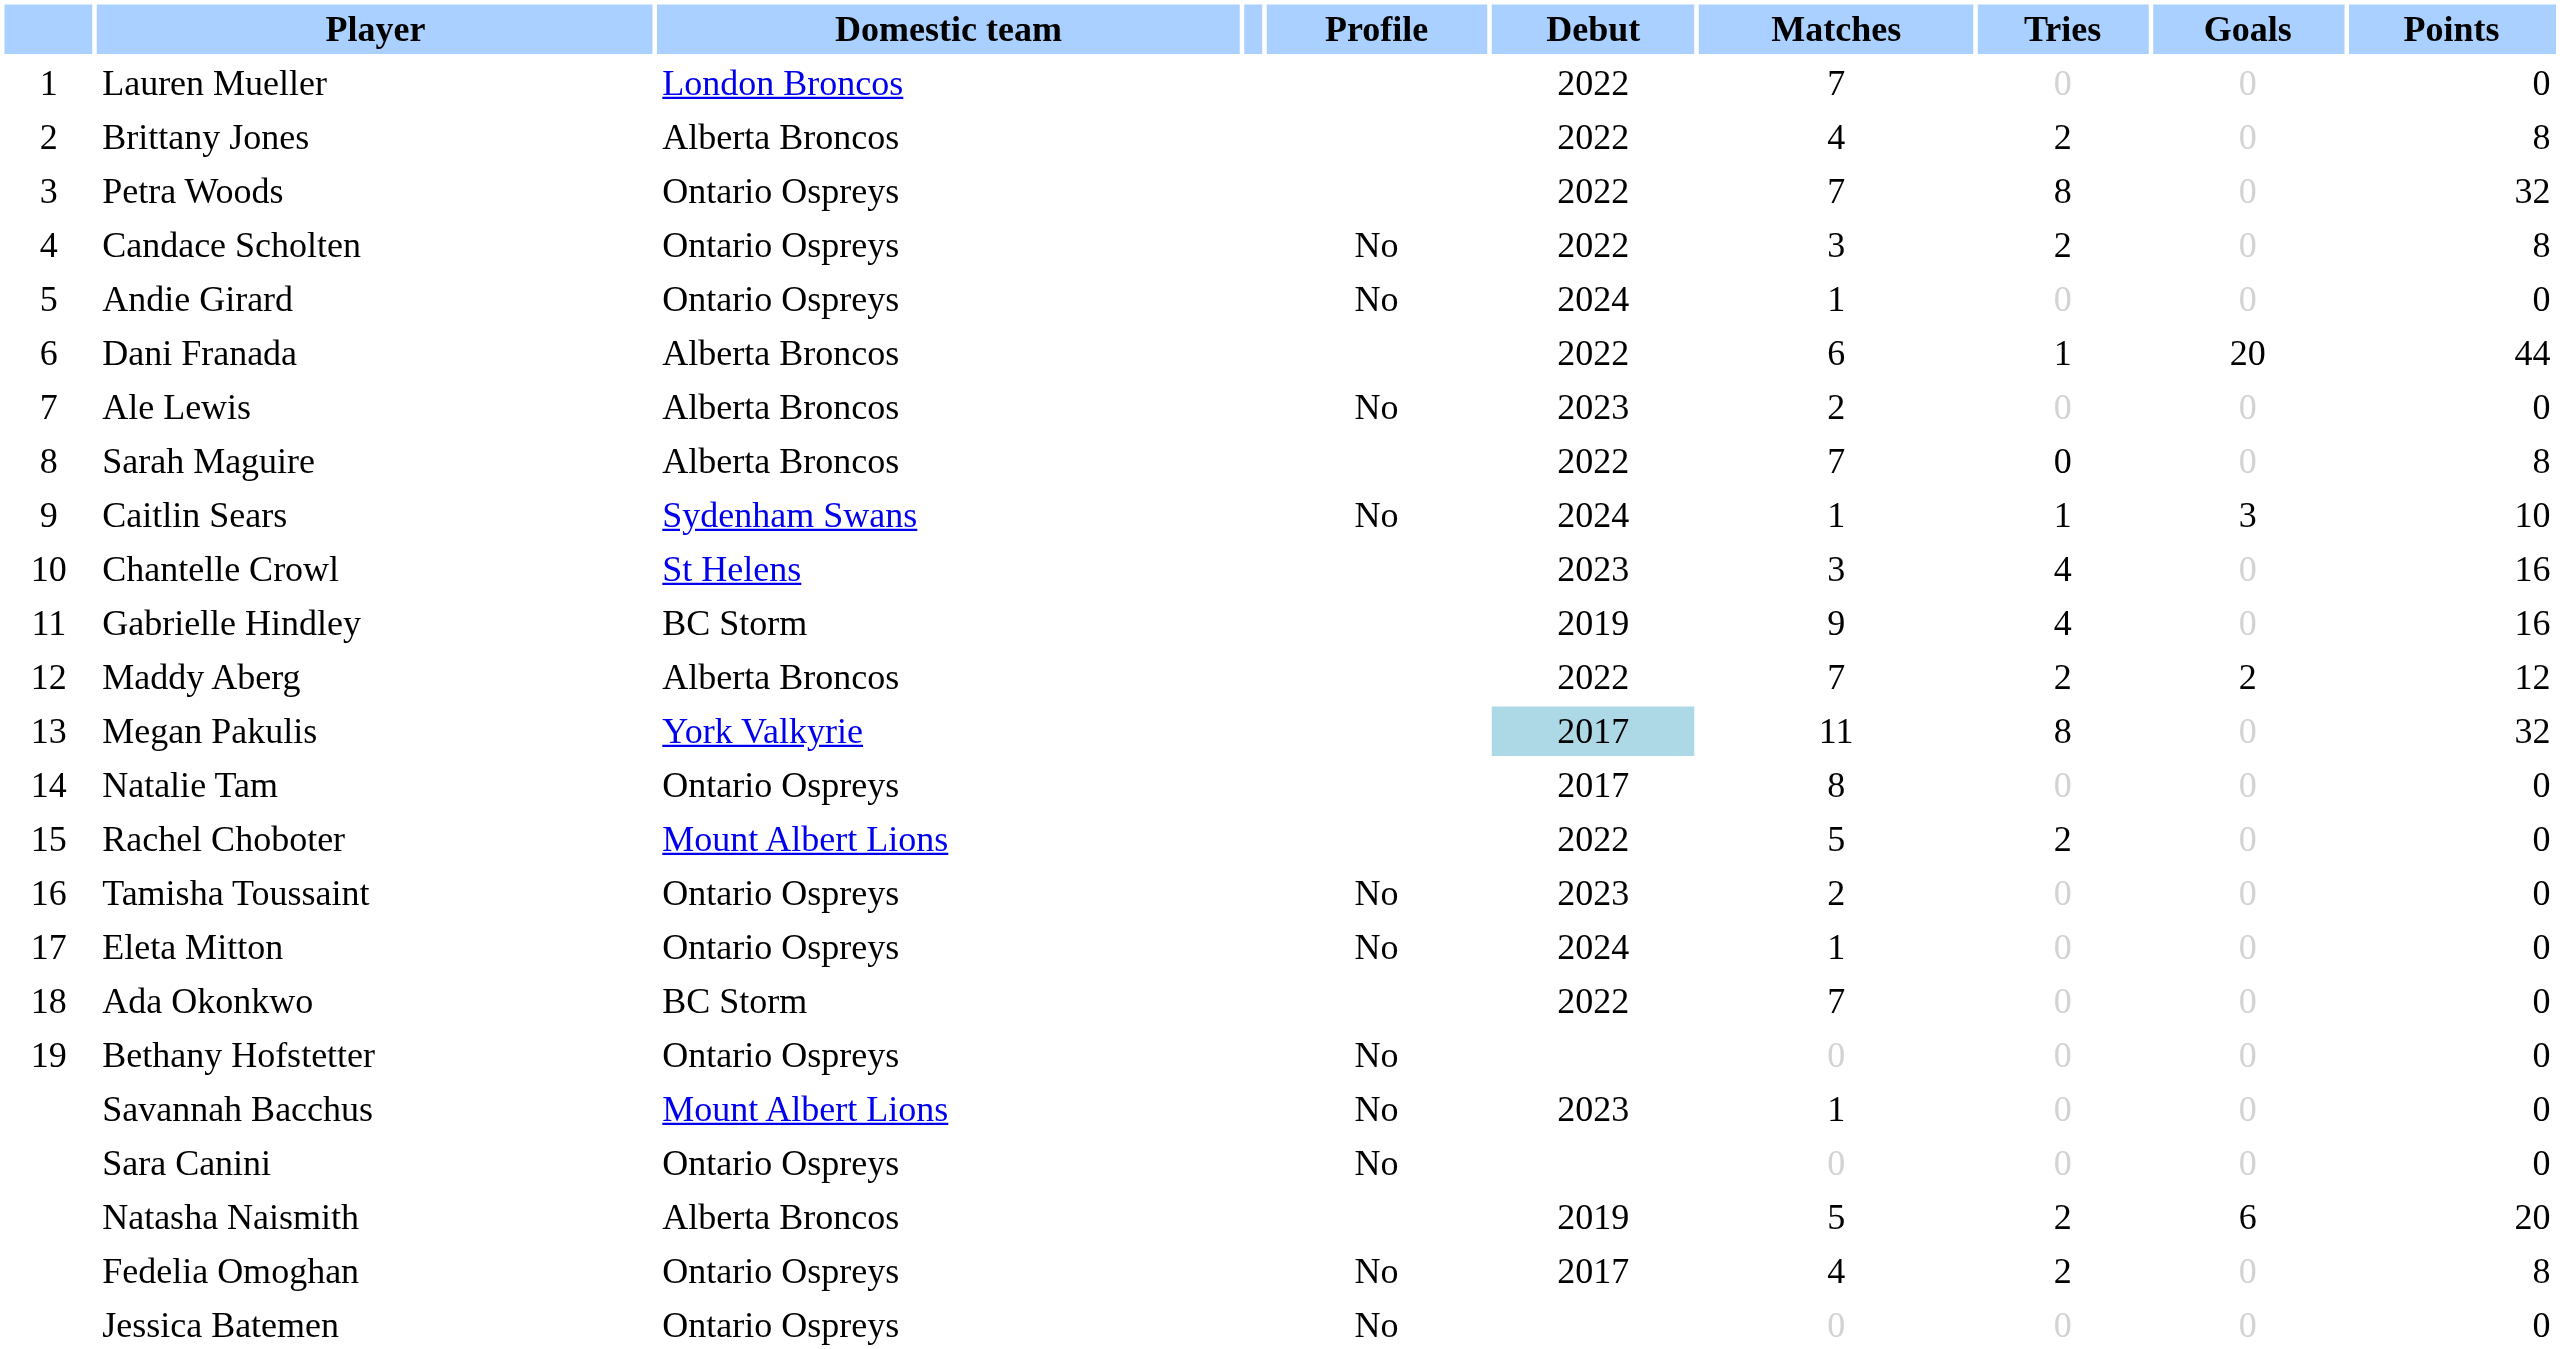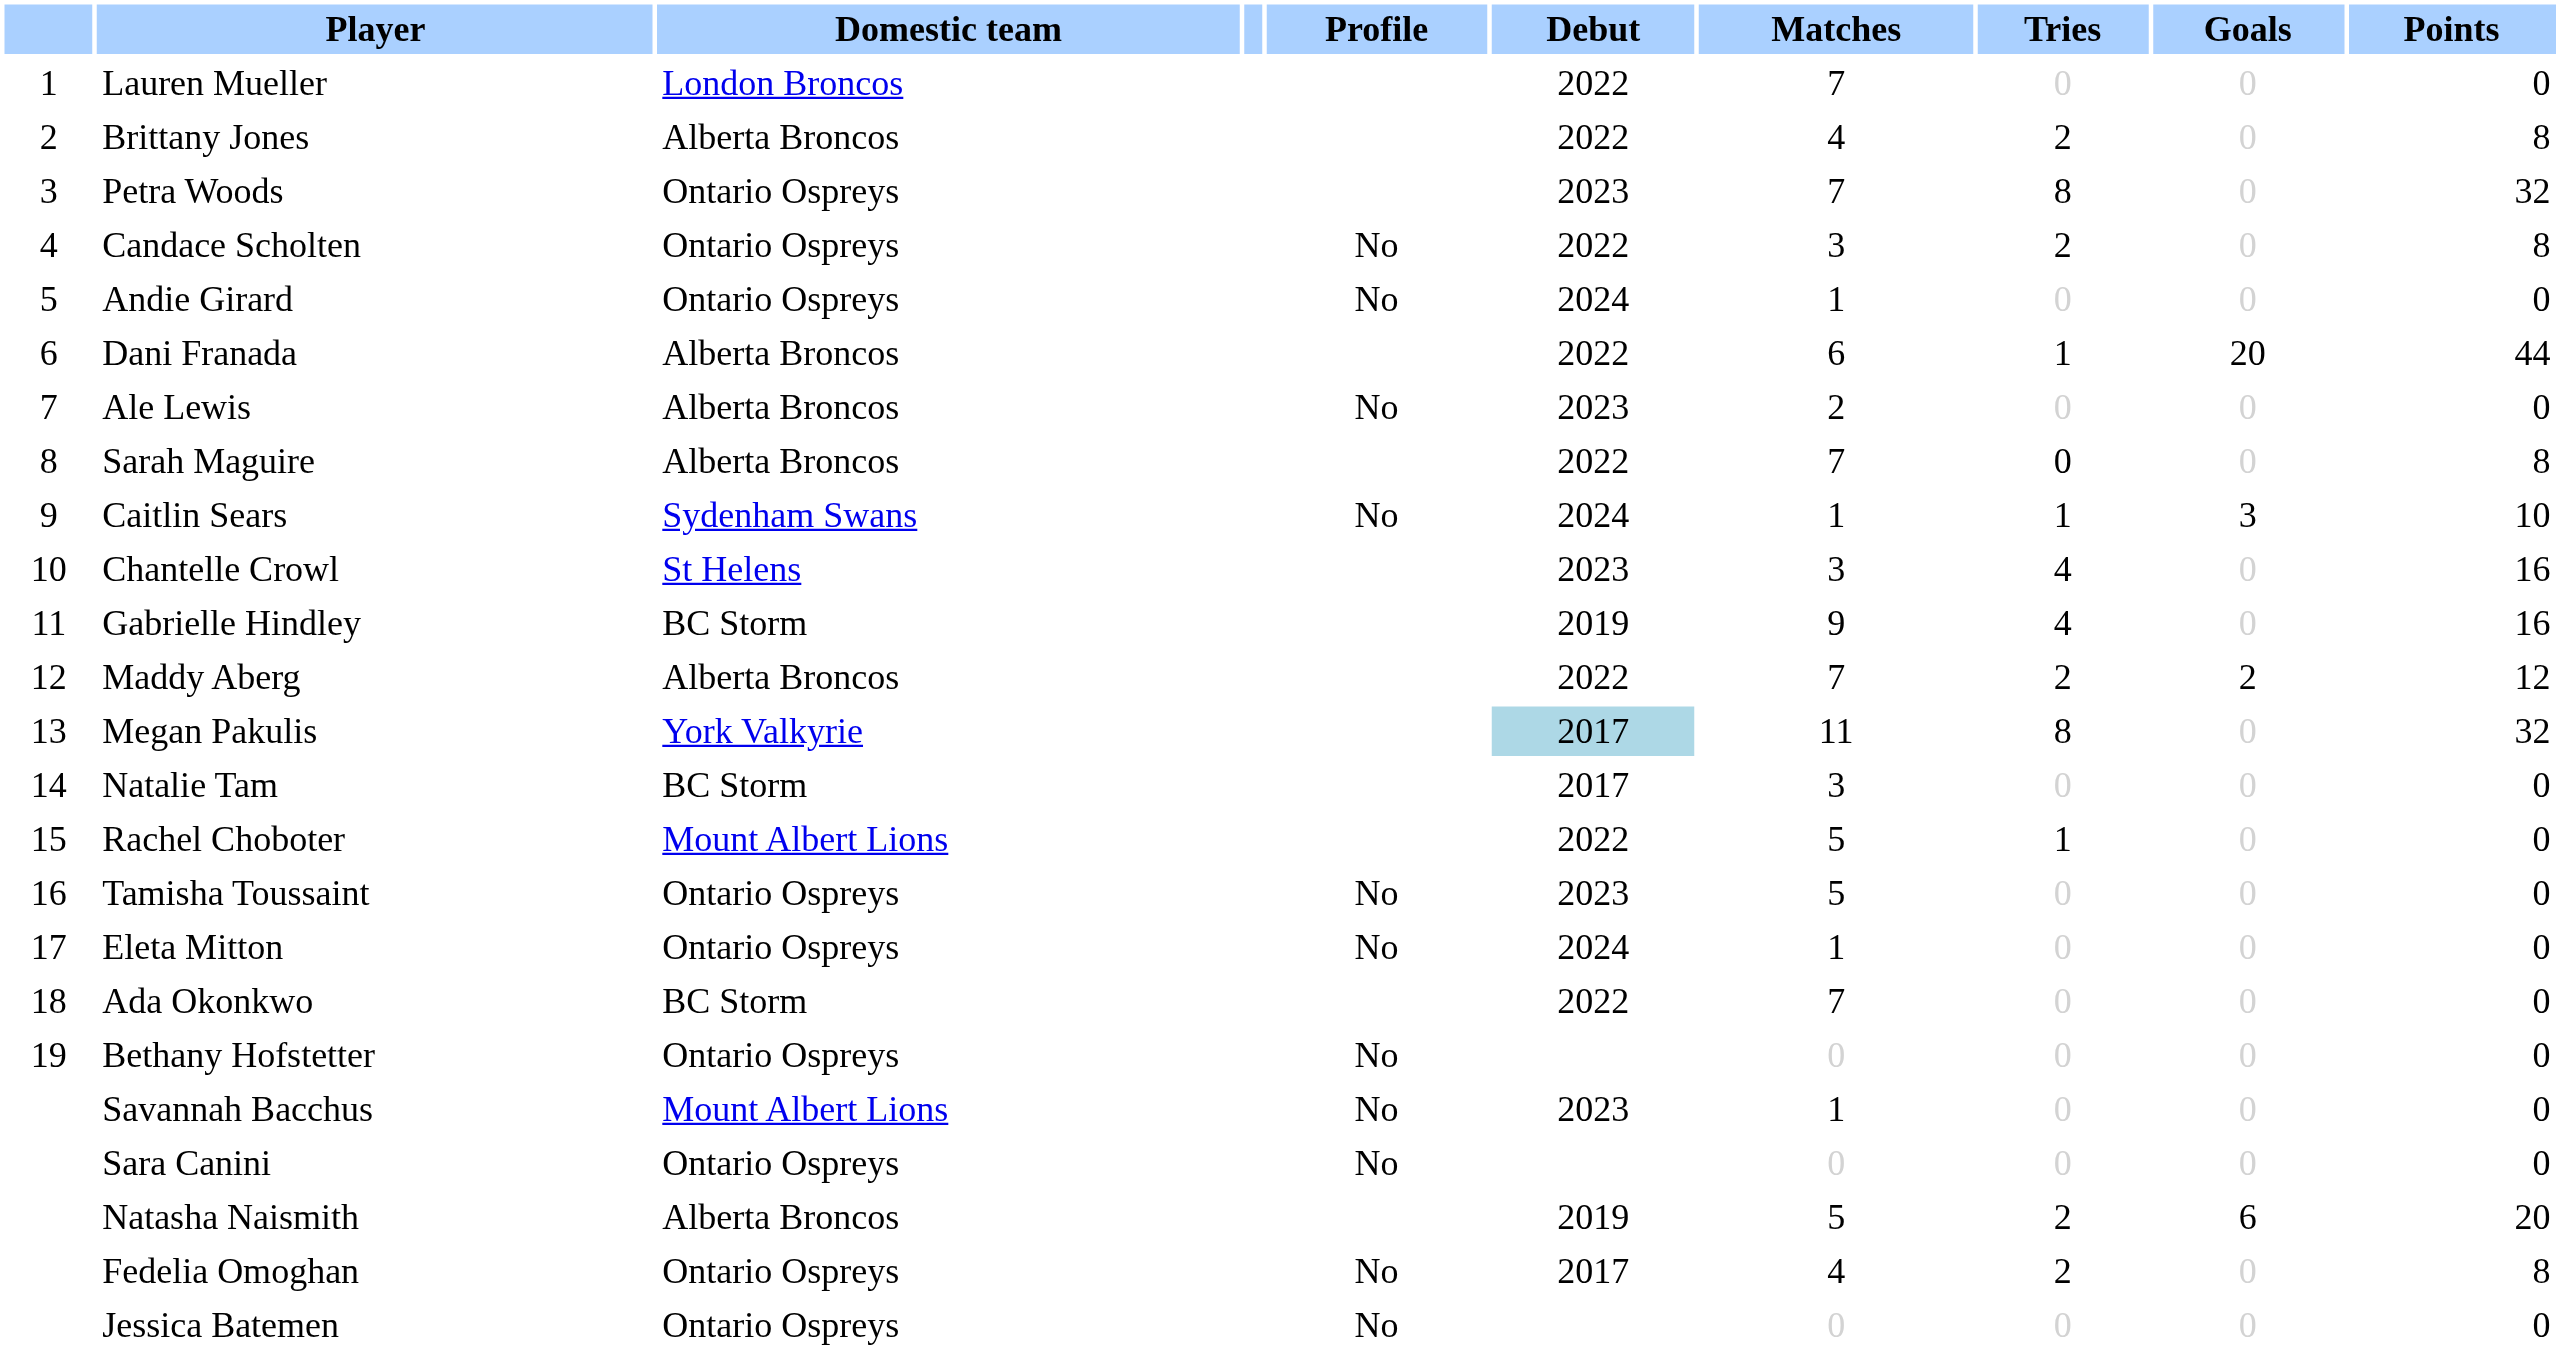 <table class="sortable" border="0" cellspacing="2" cellpadding="2" style="width:90%; text-align:center;">
 <tr style="background:#AAD0FF">
 <th></th>
 <th>Player</th>
 <th>Domestic team</th>
 <th></th>
 <th class=unsortable>Profile</th>
 <th>Debut</th>
 <th>Matches</th>
 <th>Tries</th>
 <th>Goals</th>
 <th>Points</th>
 </tr>
 <tr>
 <td>1</td>
 <td align=left>Lauren Mueller</td>
 <td align=left> <a href='#'>London Broncos</a></td>
 <td></td>
 <td></td>
 <td>2022</td>
 <td>7</td>
 <td style="color:lightgray">0</td>
 <td style="color:lightgray">0</td>
 <td align=right>0</td>
 </tr>
 <tr>
 <td>2</td>
 <td align=left>Brittany Jones</td>
 <td align=left> Alberta Broncos</td>
 <td></td>
 <td></td>
 <td>2022</td>
 <td>4</td>
 <td>2</td>
 <td style="color:lightgray">0</td>
 <td align=right>8</td>
 </tr>
 <tr>
 <td>3</td>
 <td align=left>Petra Woods</td>
 <td align=left> Ontario Ospreys</td>
 <td></td>
 <td></td>
-<td>2022</td>
+<td>2023</td>
 <td>7</td>
 <td>8</td>
 <td style="color:lightgray">0</td>
 <td align=right>32</td>
 </tr>
 <tr>
 <td>4</td>
 <td align=left>Candace Scholten</td>
 <td align=left> Ontario Ospreys</td>
 <td></td>
 <td>No</td>
 <td>2022</td>
 <td>3</td>
 <td>2</td>
 <td style="color:lightgray">0</td>
 <td align=right>8</td>
 </tr>
 <tr>
 <td>5</td>
 <td align=left>Andie Girard</td>
 <td align=left> Ontario Ospreys</td>
 <td></td>
 <td>No</td>
 <td>2024</td>
 <td>1</td>
 <td style="color:lightgray">0</td>
 <td style="color:lightgray">0</td>
 <td align=right>0</td>
 </tr>
 <tr>
 <td>6</td>
 <td align=left>Dani Franada</td>
 <td align=left> Alberta Broncos</td>
 <td></td>
 <td></td>
 <td>2022</td>
 <td>6</td>
 <td>1</td>
 <td>20</td>
 <td align=right>44</td>
 </tr>
 <tr>
 <td>7</td>
 <td align=left>Ale Lewis</td>
 <td align=left> Alberta Broncos</td>
 <td></td>
 <td>No</td>
 <td>2023</td>
 <td>2</td>
 <td style="color:lightgray">0</td>
 <td style="color:lightgray">0</td>
 <td align=right>0</td>
 </tr>
 <tr>
 <td>8</td>
 <td align=left>Sarah Maguire</td>
 <td align=left> Alberta Broncos</td>
 <td></td>
 <td></td>
 <td>2022</td>
 <td>7</td>
 <td>0</td>
 <td style="color:lightgray">0</td>
 <td align=right>8</td>
 </tr>
 <tr>
 <td>9</td>
 <td align=left>Caitlin Sears</td>
 <td align=left> <a href='#'>Sydenham Swans</a></td>
 <td></td>
 <td>No</td>
 <td>2024</td>
 <td>1</td>
 <td>1</td>
 <td>3</td>
 <td align=right>10</td>
 </tr>
 <tr>
 <td>10</td>
 <td align=left>Chantelle Crowl</td>
 <td align=left> <a href='#'>St Helens</a></td>
 <td></td>
 <td></td>
 <td>2023</td>
 <td>3</td>
 <td>4</td>
 <td style="color:lightgray">0</td>
 <td align=right>16</td>
 </tr>
 <tr>
 <td>11</td>
 <td align=left>Gabrielle Hindley</td>
 <td align=left> BC Storm</td>
 <td></td>
 <td></td>
 <td>2019</td>
 <td>9</td>
 <td>4</td>
 <td style="color:lightgray">0</td>
 <td align=right>16</td>
 </tr>
 <tr>
 <td>12</td>
 <td align=left>Maddy Aberg</td>
 <td align=left> Alberta Broncos</td>
 <td></td>
 <td></td>
 <td>2022</td>
 <td>7</td>
 <td>2</td>
 <td>2</td>
 <td align=right>12</td>
 </tr>
 <tr>
 <td>13</td>
 <td align=left>Megan Pakulis</td>
 <td align=left> <a href='#'>York Valkyrie</a></td>
 <td></td>
 <td></td>
 <td style="background: lightblue;">2017</td>
 <td>11</td>
 <td>8</td>
 <td style="color:lightgray">0</td>
 <td align=right>32</td>
 </tr>
 <tr>
 <td>14</td>
 <td align=left>Natalie Tam</td>
-<td align=left> Ontario Ospreys</td>
+<td align=left> BC Storm</td>
 <td></td>
 <td></td>
 <td>2017</td>
-<td>8</td>
+<td>3</td>
 <td style="color:lightgray">0</td>
 <td style="color:lightgray">0</td>
 <td align=right>0</td>
 </tr>
 <tr>
 <td>15</td>
 <td align=left>Rachel Choboter</td>
 <td align=left> <a href='#'>Mount Albert Lions</a></td>
 <td></td>
 <td></td>
 <td>2022</td>
 <td>5</td>
-<td>2</td>
+<td>1</td>
 <td style="color:lightgray">0</td>
 <td align=right>0</td>
 </tr>
 <tr>
 <td>16</td>
 <td align=left>Tamisha Toussaint</td>
 <td align=left> Ontario Ospreys</td>
 <td></td>
 <td>No</td>
 <td>2023</td>
-<td>2</td>
+<td>5</td>
 <td style="color:lightgray">0</td>
 <td style="color:lightgray">0</td>
 <td align=right>0</td>
 </tr>
 <tr>
 <td>17</td>
 <td align=left>Eleta Mitton</td>
 <td align=left> Ontario Ospreys</td>
 <td></td>
 <td>No</td>
 <td>2024</td>
 <td>1</td>
 <td style="color:lightgray">0</td>
 <td style="color:lightgray">0</td>
 <td align=right>0</td>
 </tr>
 <tr>
 <td>18</td>
 <td align=left>Ada Okonkwo</td>
 <td align=left> BC Storm</td>
 <td></td>
 <td></td>
 <td>2022</td>
 <td>7</td>
 <td style="color:lightgray">0</td>
 <td style="color:lightgray">0</td>
 <td align=right>0</td>
 </tr>
 <tr>
 <td>19</td>
 <td align=left>Bethany Hofstetter</td>
 <td align=left> Ontario Ospreys</td>
 <td></td>
 <td>No</td>
 <td></td>
 <td style="color:lightgray">0</td>
 <td style="color:lightgray">0</td>
 <td style="color:lightgray">0</td>
 <td align=right>0</td>
 </tr>
 <tr>
 <td></td>
 <td align=left>Savannah Bacchus</td>
 <td align=left> <a href='#'>Mount Albert Lions</a></td>
 <td></td>
 <td>No</td>
 <td>2023</td>
 <td>1</td>
 <td style="color:lightgray">0</td>
 <td style="color:lightgray">0</td>
 <td align=right>0</td>
 </tr>
 <tr>
 <td></td>
 <td align=left>Sara Canini</td>
 <td align=left> Ontario Ospreys</td>
 <td></td>
 <td>No</td>
 <td></td>
 <td style="color:lightgray">0</td>
 <td style="color:lightgray">0</td>
 <td style="color:lightgray">0</td>
 <td align=right>0</td>
 </tr>
 <tr>
 <td></td>
 <td align=left>Natasha Naismith</td>
 <td align=left> Alberta Broncos</td>
 <td></td>
 <td></td>
 <td>2019</td>
 <td>5</td>
 <td>2</td>
 <td>6</td>
 <td align=right>20</td>
 </tr>
 <tr>
 <td></td>
 <td align=left>Fedelia Omoghan</td>
 <td align=left> Ontario Ospreys</td>
 <td></td>
 <td>No</td>
 <td>2017</td>
 <td>4</td>
 <td>2</td>
 <td style="color:lightgray">0</td>
 <td align=right>8</td>
 </tr>
 <tr>
 <td></td>
 <td align=left>Jessica Batemen</td>
 <td align=left> Ontario Ospreys</td>
 <td></td>
 <td>No</td>
 <td></td>
 <td style="color:lightgray">0</td>
 <td style="color:lightgray">0</td>
 <td style="color:lightgray">0</td>
 <td align=right>0</td>
 </tr>
 </table>
